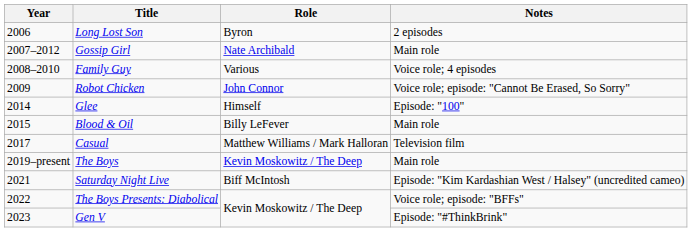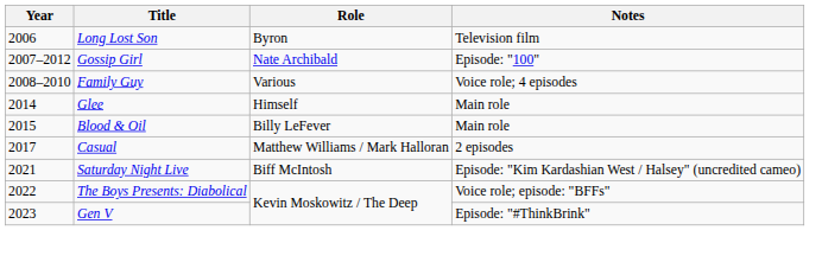 <table class="wikitable sortable">
 <tr>
 <th>Year</th>
 <th>Title</th>
 <th>Role</th>
 <th class="unsortable">Notes</th>
 </tr>
 <tr>
 <td>2006</td>
 <td><em><a href='#'>Long Lost Son</a></em></td>
 <td>Byron</td>
-<td>2 episodes</td>
+<td>Television film</td>
 </tr>
 <tr>
 <td>2007–2012</td>
 <td><em><a href='#'>Gossip Girl</a></em></td>
 <td><a href='#'>Nate Archibald</a></td>
-<td>Main role</td>
+<td>Episode: "<a href='#'>100</a>"</td>
 </tr>
 <tr>
 <td>2008–2010</td>
 <td><em><a href='#'>Family Guy</a></em></td>
 <td>Various</td>
 <td>Voice role; 4 episodes</td>
 </tr>
 <tr>
-<td>2009</td>
-<td><em><a href='#'>Robot Chicken</a></em></td>
-<td><a href='#'>John Connor</a></td>
-<td>Voice role; episode: "Cannot Be Erased, So Sorry"</td>
-</tr>
-<tr>
 <td>2014</td>
 <td><em><a href='#'>Glee</a></em></td>
 <td>Himself</td>
-<td>Episode: "<a href='#'>100</a>"</td>
+<td>Main role</td>
 </tr>
 <tr>
 <td>2015</td>
 <td><em><a href='#'>Blood & Oil</a></em></td>
 <td>Billy LeFever</td>
 <td>Main role</td>
 </tr>
 <tr>
 <td>2017</td>
 <td><em><a href='#'>Casual</a></em></td>
 <td>Matthew Williams / Mark Halloran</td>
-<td>Television film</td>
-</tr>
-<tr>
-<td>2019–present</td>
-<td data-sort-value="Boys, The"><em><a href='#'>The Boys</a></em></td>
-<td><a href='#'>Kevin Moskowitz / The Deep</a></td>
-<td>Main role</td>
+<td>2 episodes</td>
 </tr>
 <tr>
 <td>2021</td>
 <td><em><a href='#'>Saturday Night Live</a></em></td>
 <td>Biff McIntosh</td>
 <td>Episode: "Kim Kardashian West / Halsey" (uncredited cameo)</td>
 </tr>
 <tr>
 <td>2022</td>
 <td><em><a href='#'>The Boys Presents: Diabolical</a></em></td>
 <td rowspan="2">Kevin Moskowitz / The Deep</td>
 <td>Voice role; episode: "BFFs"</td>
 </tr>
 <tr>
 <td>2023</td>
 <td><em><a href='#'>Gen V</a></em></td>
 <td>Episode: "#ThinkBrink"</td>
 </tr>
 </table>
